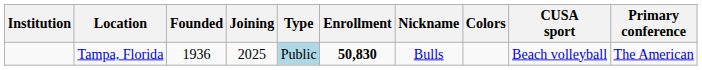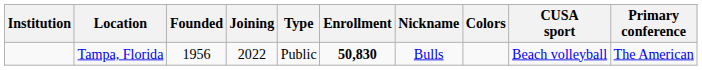 <table class="wikitable sortable" style="text-align:center">
 <tr>
 <th>Institution</th>
 <th>Location</th>
 <th>Founded</th>
 <th>Joining</th>
 <th>Type</th>
 <th>Enrollment</th>
 <th>Nickname</th>
 <th class="unsortable">Colors</th>
 <th>CUSA<br>sport</th>
 <th>Primary<br>conference</th>
 </tr>
 <tr>
 <td></td>
 <td><a href='#'>Tampa, Florida</a></td>
-<td>1936</td>
-<td>2025</td>
-<td style="background: lightblue;">Public</td>
+<td>1956</td>
+<td>2022</td>
+<td>Public</td>
 <td><strong>50,830</strong></td>
 <td><a href='#'>Bulls</a></td>
 <td></td>
 <td><a href='#'>Beach volleyball</a></td>
 <td><a href='#'>The American</a></td>
 </tr>
 </table>
